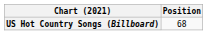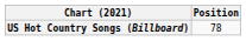 <table class="wikitable plainrowheaders" style="text-align:center">
 <tr>
 <th>Chart (2021)</th>
 <th>Position</th>
 </tr>
 <tr>
 <th scope="row">US Hot Country Songs (<em>Billboard</em>)</th>
-<td>68</td>
+<td>78</td>
 </tr>
 </table>
